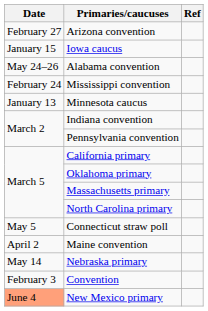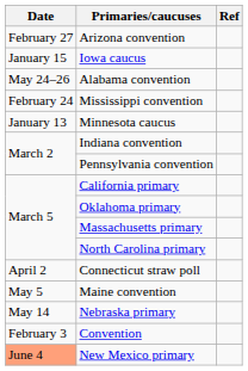 <table class="wikitable">
 <tr>
 <th>Date</th>
 <th>Primaries/caucuses</th>
 <th>Ref</th>
 </tr>
 <tr>
 <td>February 27</td>
 <td>Arizona convention</td>
 <td></td>
 </tr>
 <tr>
 <td>January 15</td>
 <td><a href='#'>Iowa caucus</a></td>
 <td></td>
 </tr>
 <tr>
 <td>May 24–26</td>
 <td>Alabama convention</td>
 <td></td>
 </tr>
 <tr>
 <td>February 24</td>
 <td>Mississippi convention</td>
 <td></td>
 </tr>
 <tr>
 <td>January 13</td>
 <td>Minnesota caucus</td>
 <td></td>
 </tr>
 <tr>
 <td rowspan=2>March 2</td>
 <td>Indiana convention</td>
 <td></td>
 </tr>
 <tr>
 <td>Pennsylvania convention</td>
 <td></td>
 </tr>
 <tr>
 <td rowspan=4>March 5</td>
 <td><a href='#'>California primary</a></td>
 <td></td>
 </tr>
 <tr>
 <td><a href='#'>Oklahoma primary</a></td>
 <td></td>
 </tr>
 <tr>
 <td><a href='#'>Massachusetts primary</a></td>
 <td></td>
 </tr>
 <tr>
 <td><a href='#'>North Carolina primary</a></td>
 <td></td>
 </tr>
 <tr>
-<td>May 5</td>
+<td>April 2</td>
 <td>Connecticut straw poll</td>
 <td></td>
 </tr>
 <tr>
-<td>April 2</td>
+<td>May 5</td>
 <td>Maine convention</td>
 <td></td>
 </tr>
 <tr>
 <td>May 14</td>
 <td><a href='#'>Nebraska primary</a></td>
 <td></td>
 </tr>
 <tr>
 <td>February 3</td>
 <td><a href='#'>Convention</a></td>
 <td></td>
 </tr>
 <tr>
 <td style="background: lightsalmon;">June 4</td>
 <td><a href='#'>New Mexico primary</a></td>
 <td></td>
 </tr>
 </table>
